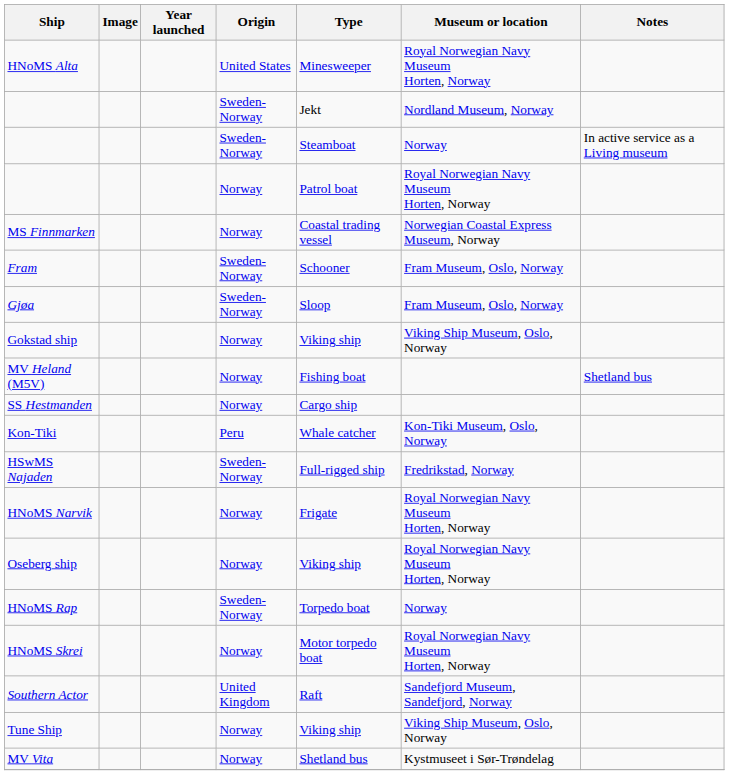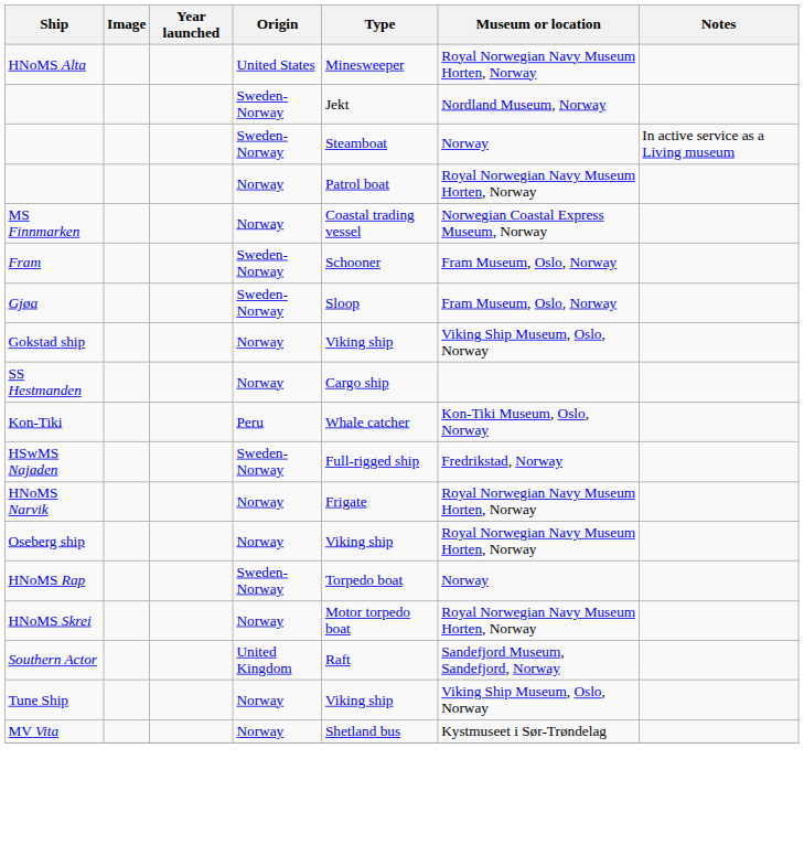 <table class="wikitable sortable">
 <tr>
 <th>Ship</th>
 <th>Image</th>
 <th>Year launched</th>
 <th>Origin</th>
 <th>Type</th>
 <th>Museum or location</th>
 <th>Notes</th>
 </tr>
 <tr>
 <td data-sort-value=Alta><a href='#'>HNoMS <em>Alta</em></a></td>
 <td></td>
 <td></td>
 <td> <a href='#'>United States</a></td>
 <td><a href='#'>Minesweeper</a></td>
 <td><a href='#'>Royal Norwegian Navy Museum</a><br><a href='#'>Horten</a>, <a href='#'>Norway</a><br></td>
 <td></td>
 </tr>
 <tr>
 <td data-sort-value=Anna Karoline></td>
 <td></td>
 <td></td>
 <td> <a href='#'>Sweden-Norway</a></td>
 <td>Jekt</td>
 <td><a href='#'>Nordland Museum</a>, <a href='#'>Norway</a><br></td>
 <td></td>
 </tr>
 <tr>
 <td data-sort-value=Bjoren></td>
 <td></td>
 <td></td>
 <td> <a href='#'>Sweden-Norway</a></td>
 <td><a href='#'>Steamboat</a></td>
 <td><a href='#'>Norway</a></td>
 <td>In active service as a <a href='#'>Living museum</a></td>
 </tr>
 <tr>
 <td data-sort-value=Blink></td>
 <td></td>
 <td></td>
 <td> <a href='#'>Norway</a></td>
 <td><a href='#'>Patrol boat</a></td>
 <td><a href='#'>Royal Norwegian Navy Museum</a><br><a href='#'>Horten</a>, Norway<br><small></small></td>
 <td></td>
 </tr>
 <tr>
 <td data-sort-value=Finnmarken><a href='#'>MS <em>Finnmarken</em></a></td>
 <td></td>
 <td></td>
 <td> <a href='#'>Norway</a></td>
 <td><a href='#'>Coastal trading vessel</a></td>
 <td><a href='#'>Norwegian Coastal Express Museum</a>, Norway</td>
 <td></td>
 </tr>
 <tr>
 <td data-sort-value=Fram><em><a href='#'>Fram</a></em></td>
 <td></td>
 <td></td>
 <td> <a href='#'>Sweden-Norway</a></td>
 <td><a href='#'>Schooner</a></td>
 <td><a href='#'>Fram Museum</a>, <a href='#'>Oslo</a>, <a href='#'>Norway</a></td>
 <td></td>
 </tr>
 <tr>
 <td data-sort-value=Gjøa><em><a href='#'>Gjøa</a></em></td>
 <td></td>
 <td></td>
 <td> <a href='#'>Sweden-Norway</a></td>
 <td><a href='#'>Sloop</a></td>
 <td><a href='#'>Fram Museum</a>, <a href='#'>Oslo</a>, <a href='#'>Norway</a></td>
 <td></td>
 </tr>
 <tr>
 <td data-sort-value="Gokstad" ship><a href='#'>Gokstad ship</a></td>
 <td></td>
 <td></td>
 <td> <a href='#'>Norway</a></td>
 <td><a href='#'>Viking ship</a></td>
 <td><a href='#'>Viking Ship Museum</a>, <a href='#'>Oslo</a>, Norway</td>
 <td></td>
-</tr>
-<tr>
-<td data-sort-value="Heland"><a href='#'>MV <em>Heland</em> (M5V)</a></td>
-<td></td>
-<td></td>
-<td> <a href='#'>Norway</a></td>
-<td><a href='#'>Fishing boat</a></td>
-<td></td>
-<td><a href='#'>Shetland bus</a></td>
 </tr>
 <tr>
 <td data-sort-value=Hestmanden><a href='#'>SS <em>Hestmanden</em></a></td>
 <td></td>
 <td></td>
 <td> <a href='#'>Norway</a></td>
 <td><a href='#'>Cargo ship</a></td>
 <td></td>
 <td></td>
 </tr>
 <tr>
 <td data-sort-value=Kon-Tiki><a href='#'>Kon-Tiki</a></td>
 <td></td>
 <td></td>
 <td> <a href='#'>Peru</a></td>
 <td><a href='#'>Whale catcher</a></td>
 <td><a href='#'>Kon-Tiki Museum</a>, <a href='#'>Oslo</a>, <a href='#'>Norway</a></td>
 <td></td>
 </tr>
 <tr>
 <td data-sort-value=Najaden><a href='#'>HSwMS <em>Najaden</em></a></td>
 <td></td>
 <td></td>
 <td> <a href='#'>Sweden-Norway</a></td>
 <td><a href='#'>Full-rigged ship</a></td>
 <td><a href='#'>Fredrikstad</a>, <a href='#'>Norway</a></td>
 </tr>
 <tr>
 <td data-sort-value="Narvik"><a href='#'>HNoMS <em>Narvik</em></a></td>
 <td></td>
 <td></td>
 <td> <a href='#'>Norway</a></td>
 <td><a href='#'>Frigate</a></td>
 <td><a href='#'>Royal Norwegian Navy Museum</a><br><a href='#'>Horten</a>, Norway</td>
 <td></td>
 </tr>
 <tr>
 <td data-sort-value="Oseberg" ship><a href='#'>Oseberg ship</a></td>
 <td></td>
 <td></td>
 <td> <a href='#'>Norway</a></td>
 <td><a href='#'>Viking ship</a></td>
 <td><a href='#'>Royal Norwegian Navy Museum</a><br><a href='#'>Horten</a>, Norway<br><small></small></td>
 <td></td>
 </tr>
 <tr>
 <td data-sort-value="Rap"><a href='#'>HNoMS <em>Rap</em></a></td>
 <td></td>
 <td></td>
 <td> <a href='#'>Sweden-Norway</a></td>
 <td><a href='#'>Torpedo boat</a></td>
 <td><a href='#'>Norway</a></td>
 <td></td>
 </tr>
 <tr>
 <td data-sort-value="Skrei"><a href='#'>HNoMS <em>Skrei</em></a></td>
 <td></td>
 <td></td>
 <td> <a href='#'>Norway</a></td>
 <td><a href='#'>Motor torpedo boat</a></td>
 <td><a href='#'>Royal Norwegian Navy Museum</a><br><a href='#'>Horten</a>, Norway</td>
 <td></td>
 </tr>
 <tr>
 <td data-sort-value="Southern" Actor><em><a href='#'>Southern Actor</a></em></td>
 <td></td>
 <td></td>
 <td> <a href='#'>United Kingdom</a></td>
 <td><a href='#'>Raft</a></td>
 <td><a href='#'>Sandefjord Museum</a>, <a href='#'>Sandefjord</a>, <a href='#'>Norway</a></td>
 <td></td>
 </tr>
 <tr>
 <td data-sort-value="Tune" ship><a href='#'>Tune Ship</a></td>
 <td></td>
 <td></td>
 <td> <a href='#'>Norway</a></td>
 <td><a href='#'>Viking ship</a></td>
 <td><a href='#'>Viking Ship Museum</a>, <a href='#'>Oslo</a>, Norway</td>
 <td></td>
 </tr>
 <tr>
 <td data-sort-value="Vita"><a href='#'>MV <em>Vita</em></a></td>
 <td></td>
 <td></td>
 <td> <a href='#'>Norway</a></td>
 <td><a href='#'>Shetland bus</a></td>
 <td>Kystmuseet i Sør-Trøndelag</td>
 <td></td>
 </tr>
 <tr>
 </tr>
 </table>
